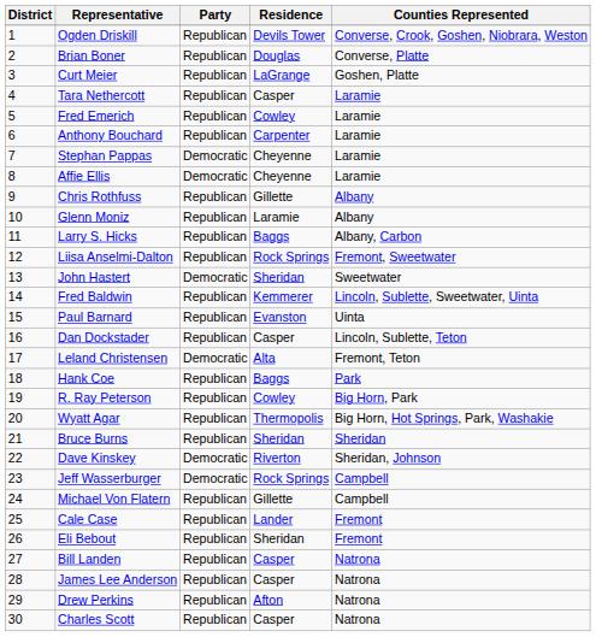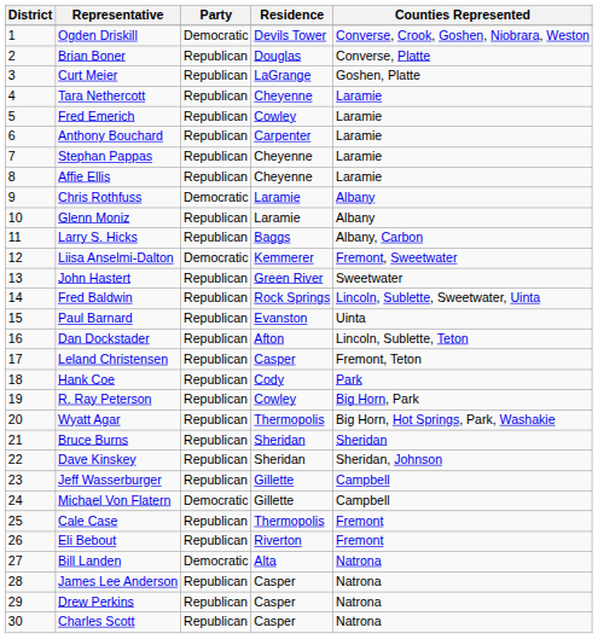 <table class="wikitable">
 <tr>
 <th>District</th>
 <th>Representative</th>
 <th>Party</th>
 <th>Residence</th>
 <th>Counties Represented</th>
 </tr>
 <tr>
 </tr>
 <tr>
 <td>1</td>
 <td><a href='#'>Ogden Driskill</a></td>
-<td>Republican</td>
+<td>Democratic</td>
 <td><a href='#'>Devils Tower</a></td>
 <td><a href='#'>Converse</a>, <a href='#'>Crook</a>, <a href='#'>Goshen</a>, <a href='#'>Niobrara</a>, <a href='#'>Weston</a></td>
 </tr>
 <tr>
 <td>2</td>
 <td><a href='#'>Brian Boner</a></td>
 <td>Republican</td>
 <td><a href='#'>Douglas</a></td>
 <td>Converse, <a href='#'>Platte</a></td>
 </tr>
 <tr>
 <td>3</td>
 <td><a href='#'>Curt Meier</a></td>
 <td>Republican</td>
 <td><a href='#'>LaGrange</a></td>
 <td>Goshen, Platte</td>
 </tr>
 <tr>
 <td>4</td>
 <td><a href='#'>Tara Nethercott</a></td>
 <td>Republican</td>
-<td>Casper</td>
+<td><a href='#'>Cheyenne</a></td>
 <td><a href='#'>Laramie</a></td>
 </tr>
 <tr>
 <td>5</td>
 <td><a href='#'>Fred Emerich</a></td>
 <td>Republican</td>
 <td><a href='#'>Cowley</a></td>
 <td>Laramie</td>
 </tr>
 <tr>
 <td>6</td>
 <td><a href='#'>Anthony Bouchard</a></td>
 <td>Republican</td>
 <td><a href='#'>Carpenter</a></td>
 <td>Laramie</td>
 </tr>
 <tr>
 <td>7</td>
 <td><a href='#'>Stephan Pappas</a></td>
-<td>Democratic</td>
+<td>Republican</td>
 <td>Cheyenne</td>
 <td>Laramie</td>
 </tr>
 <tr>
 <td>8</td>
 <td><a href='#'>Affie Ellis</a></td>
-<td>Democratic</td>
+<td>Republican</td>
 <td>Cheyenne</td>
 <td>Laramie</td>
 </tr>
 <tr>
 <td>9</td>
 <td><a href='#'>Chris Rothfuss</a></td>
-<td>Republican</td>
-<td>Gillette</td>
+<td>Democratic</td>
+<td><a href='#'>Laramie</a></td>
 <td><a href='#'>Albany</a></td>
 </tr>
 <tr>
 <td>10</td>
 <td><a href='#'>Glenn Moniz</a></td>
 <td>Republican</td>
 <td>Laramie</td>
 <td>Albany</td>
 </tr>
 <tr>
 <td>11</td>
 <td><a href='#'>Larry S. Hicks</a></td>
 <td>Republican</td>
 <td><a href='#'>Baggs</a></td>
 <td>Albany, <a href='#'>Carbon</a></td>
 </tr>
 <tr>
 <td>12</td>
 <td><a href='#'>Liisa Anselmi-Dalton</a></td>
-<td>Republican</td>
-<td><a href='#'>Rock Springs</a></td>
+<td>Democratic</td>
+<td><a href='#'>Kemmerer</a></td>
 <td><a href='#'>Fremont</a>, <a href='#'>Sweetwater</a></td>
 </tr>
 <tr>
 <td>13</td>
 <td><a href='#'>John Hastert</a></td>
-<td>Democratic</td>
-<td><a href='#'>Sheridan</a></td>
+<td>Republican</td>
+<td><a href='#'>Green River</a></td>
 <td>Sweetwater</td>
 </tr>
 <tr>
 <td>14</td>
 <td><a href='#'>Fred Baldwin</a></td>
 <td>Republican</td>
-<td><a href='#'>Kemmerer</a></td>
+<td><a href='#'>Rock Springs</a></td>
 <td><a href='#'>Lincoln</a>, <a href='#'>Sublette</a>, Sweetwater, <a href='#'>Uinta</a></td>
 </tr>
 <tr>
 <td>15</td>
 <td><a href='#'>Paul Barnard</a></td>
 <td>Republican</td>
 <td><a href='#'>Evanston</a></td>
 <td>Uinta</td>
 </tr>
 <tr>
 <td>16</td>
 <td><a href='#'>Dan Dockstader</a></td>
 <td>Republican</td>
-<td>Casper</td>
+<td><a href='#'>Afton</a></td>
 <td>Lincoln, Sublette, <a href='#'>Teton</a></td>
 </tr>
 <tr>
 <td>17</td>
 <td><a href='#'>Leland Christensen</a></td>
-<td>Democratic</td>
-<td><a href='#'>Alta</a></td>
+<td>Republican</td>
+<td><a href='#'>Casper</a></td>
 <td>Fremont, Teton</td>
 </tr>
 <tr>
 <td>18</td>
 <td><a href='#'>Hank Coe</a></td>
 <td>Republican</td>
-<td><a href='#'>Baggs</a></td>
+<td><a href='#'>Cody</a></td>
 <td><a href='#'>Park</a></td>
 </tr>
 <tr>
 <td>19</td>
 <td><a href='#'>R. Ray Peterson</a></td>
 <td>Republican</td>
 <td><a href='#'>Cowley</a></td>
 <td><a href='#'>Big Horn</a>, Park</td>
 </tr>
 <tr>
 <td>20</td>
 <td><a href='#'>Wyatt Agar</a></td>
 <td>Republican</td>
 <td><a href='#'>Thermopolis</a></td>
 <td>Big Horn, <a href='#'>Hot Springs</a>, Park, <a href='#'>Washakie</a></td>
 </tr>
 <tr>
 <td>21</td>
 <td><a href='#'>Bruce Burns</a></td>
 <td>Republican</td>
 <td><a href='#'>Sheridan</a></td>
 <td><a href='#'>Sheridan</a></td>
 </tr>
 <tr>
 <td>22</td>
 <td><a href='#'>Dave Kinskey</a></td>
-<td>Democratic</td>
-<td><a href='#'>Riverton</a></td>
+<td>Republican</td>
+<td>Sheridan</td>
 <td>Sheridan, <a href='#'>Johnson</a></td>
 </tr>
 <tr>
 <td>23</td>
 <td><a href='#'>Jeff Wasserburger</a></td>
-<td>Democratic</td>
-<td><a href='#'>Rock Springs</a></td>
+<td>Republican</td>
+<td><a href='#'>Gillette</a></td>
 <td><a href='#'>Campbell</a></td>
 </tr>
 <tr>
 <td>24</td>
 <td><a href='#'>Michael Von Flatern</a></td>
-<td>Republican</td>
+<td>Democratic</td>
 <td>Gillette</td>
 <td>Campbell</td>
 </tr>
 <tr>
 <td>25</td>
 <td><a href='#'>Cale Case</a></td>
 <td>Republican</td>
-<td><a href='#'>Lander</a></td>
+<td><a href='#'>Thermopolis</a></td>
 <td><a href='#'>Fremont</a></td>
 </tr>
 <tr>
 <td>26</td>
 <td><a href='#'>Eli Bebout</a></td>
 <td>Republican</td>
-<td>Sheridan</td>
+<td><a href='#'>Riverton</a></td>
 <td><a href='#'>Fremont</a></td>
 </tr>
 <tr>
 <td>27</td>
 <td><a href='#'>Bill Landen</a></td>
-<td>Republican</td>
-<td><a href='#'>Casper</a></td>
+<td>Democratic</td>
+<td><a href='#'>Alta</a></td>
 <td><a href='#'>Natrona</a></td>
 </tr>
 <tr>
 <td>28</td>
 <td><a href='#'>James Lee Anderson</a></td>
 <td>Republican</td>
 <td>Casper</td>
 <td>Natrona</td>
 </tr>
 <tr>
 <td>29</td>
 <td><a href='#'>Drew Perkins</a></td>
 <td>Republican</td>
-<td><a href='#'>Afton</a></td>
+<td>Casper</td>
 <td>Natrona</td>
 </tr>
 <tr>
 <td>30</td>
 <td><a href='#'>Charles Scott</a></td>
 <td>Republican</td>
 <td>Casper</td>
 <td>Natrona</td>
 </tr>
 </table>
